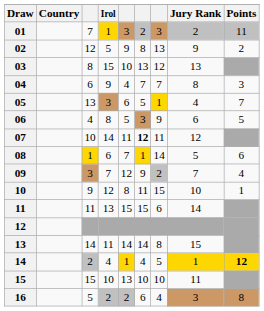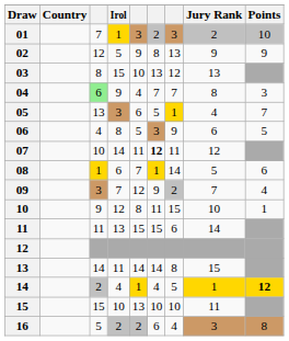 <table class="sortable wikitable collapsible plainrowheaders" style="text-align:center;">
 <tr>
 </tr>
 <tr>
 <th scope="col">Draw</th>
 <th scope="col">Country</th>
 <th scope="col"><small></small></th>
 <th scope="col"><small>Irol</small></th>
 <th scope="col"><small></small></th>
 <th scope="col"><small></small></th>
 <th scope="col"><small></small></th>
 <th scope="col">Jury Rank</th>
 <th scope="col">Points</th>
 </tr>
 <tr>
 <th scope="row" style="text-align:center;">01</th>
 <td style="text-align:left;"></td>
 <td>7</td>
 <td style="background:gold;">1</td>
 <td style="background:#CC9966;">3</td>
 <td style="background:silver;">2</td>
 <td style="background:#CC9966;">3</td>
 <td style="background:silver;">2</td>
-<td style="background:silver;">11</td>
+<td style="background:silver;">10</td>
 </tr>
 <tr>
 <th scope="row" style="text-align:center;">02</th>
 <td style="text-align:left;"></td>
 <td>12</td>
 <td>5</td>
 <td>9</td>
 <td>8</td>
 <td>13</td>
 <td>9</td>
-<td>2</td>
+<td>9</td>
 </tr>
 <tr>
 <th scope="row" style="text-align:center;">03</th>
 <td style="text-align:left;"></td>
 <td>8</td>
 <td>15</td>
 <td>10</td>
 <td>13</td>
 <td>12</td>
 <td>13</td>
 <td style="background:#AAAAAA;"></td>
 </tr>
 <tr>
 <th scope="row" style="text-align:center;">04</th>
 <td style="text-align:left;"></td>
-<td>6</td>
+<td style="background: lightgreen;">6</td>
 <td>9</td>
 <td>4</td>
 <td>7</td>
 <td>7</td>
 <td>8</td>
 <td>3</td>
 </tr>
 <tr>
 <th scope="row" style="text-align:center;">05</th>
 <td style="text-align:left;"></td>
 <td>13</td>
 <td style="background:#CC9966;">3</td>
 <td>6</td>
 <td>5</td>
 <td style="background:gold;">1</td>
 <td>4</td>
 <td>7</td>
 </tr>
 <tr>
 <th scope="row" style="text-align:center;">06</th>
 <td style="text-align:left;"></td>
 <td>4</td>
 <td>8</td>
 <td>5</td>
 <td style="background:#CC9966;">3</td>
 <td>9</td>
 <td>6</td>
 <td>5</td>
 </tr>
 <tr>
 <th scope="row" style="text-align:center;">07</th>
 <td style="text-align:left;"></td>
 <td>10</td>
 <td>14</td>
 <td>11</td>
 <td><strong>12</strong></td>
 <td>11</td>
 <td>12</td>
 <td style="background:#AAAAAA;"></td>
 </tr>
 <tr>
 <th scope="row" style="text-align:center;">08</th>
 <td style="text-align:left;"></td>
 <td style="background:gold;">1</td>
 <td>6</td>
 <td>7</td>
 <td style="background:gold;">1</td>
 <td>14</td>
 <td>5</td>
 <td>6</td>
 </tr>
 <tr>
 <th scope="row" style="text-align:center;">09</th>
 <td style="text-align:left;"></td>
 <td style="background:#CC9966;">3</td>
 <td>7</td>
 <td>12</td>
 <td>9</td>
 <td style="background:silver;">2</td>
 <td>7</td>
 <td>4</td>
 </tr>
 <tr>
 <th scope="row" style="text-align:center;">10</th>
 <td style="text-align:left;"></td>
 <td>9</td>
 <td>12</td>
 <td>8</td>
 <td>11</td>
 <td>15</td>
 <td>10</td>
 <td>1</td>
 </tr>
 <tr>
 <th scope="row" style="text-align:center;">11</th>
 <td style="text-align:left;"></td>
 <td>11</td>
 <td>13</td>
 <td>15</td>
 <td>15</td>
 <td>6</td>
 <td>14</td>
 <td style="background:#AAAAAA;"></td>
 </tr>
 <tr class="sortbottom">
 <th scope="row" style="text-align:center;">12</th>
 <td style="text-align:left;"></td>
 <td style="background:#AAAAAA;"></td>
 <td style="background:#AAAAAA;"></td>
 <td style="background:#AAAAAA;"></td>
 <td style="background:#AAAAAA;"></td>
 <td style="background:#AAAAAA;"></td>
 <td style="background:#AAAAAA;"></td>
 <td style="background:#AAAAAA;"></td>
 </tr>
 <tr>
 <th scope="row" style="text-align:center;">13</th>
 <td style="text-align:left;"></td>
 <td>14</td>
 <td>11</td>
 <td>14</td>
 <td>14</td>
 <td>8</td>
 <td>15</td>
 <td style="background:#AAAAAA;"></td>
 </tr>
 <tr>
 <th scope="row" style="text-align:center;">14</th>
 <td style="text-align:left;"></td>
 <td style="background:silver;">2</td>
 <td>4</td>
 <td style="background:gold;">1</td>
 <td>4</td>
 <td>5</td>
 <td style="background:gold;">1</td>
 <td style="background:gold;"><strong>12</strong></td>
 </tr>
 <tr>
 <th scope="row" style="text-align:center;">15</th>
 <td style="text-align:left;"></td>
 <td>15</td>
 <td>10</td>
 <td>13</td>
 <td>10</td>
 <td>10</td>
 <td>11</td>
 <td style="background:#AAAAAA;"></td>
 </tr>
 <tr>
 <th scope="row" style="text-align:center;">16</th>
 <td style="text-align:left;"></td>
 <td>5</td>
 <td style="background:silver;">2</td>
 <td style="background:silver;">2</td>
 <td>6</td>
 <td>4</td>
 <td style="background:#CC9966;">3</td>
 <td style="background:#CC9966;">8</td>
 </tr>
 </table>
